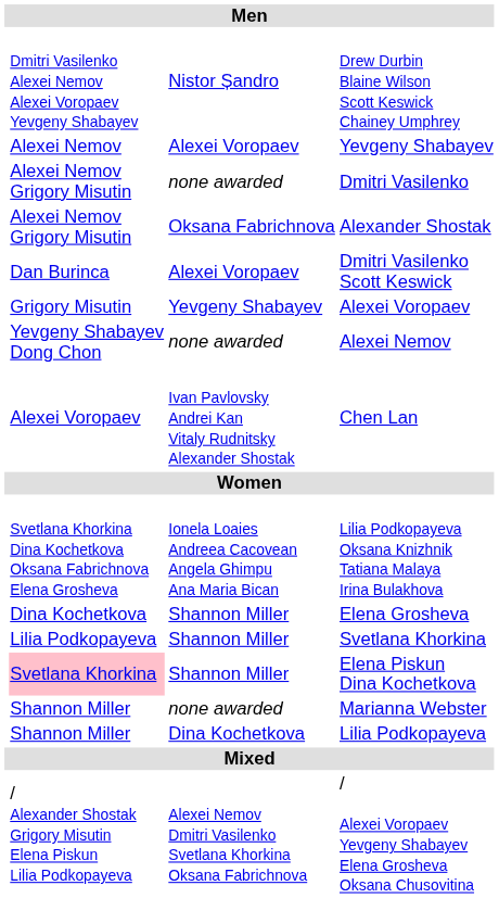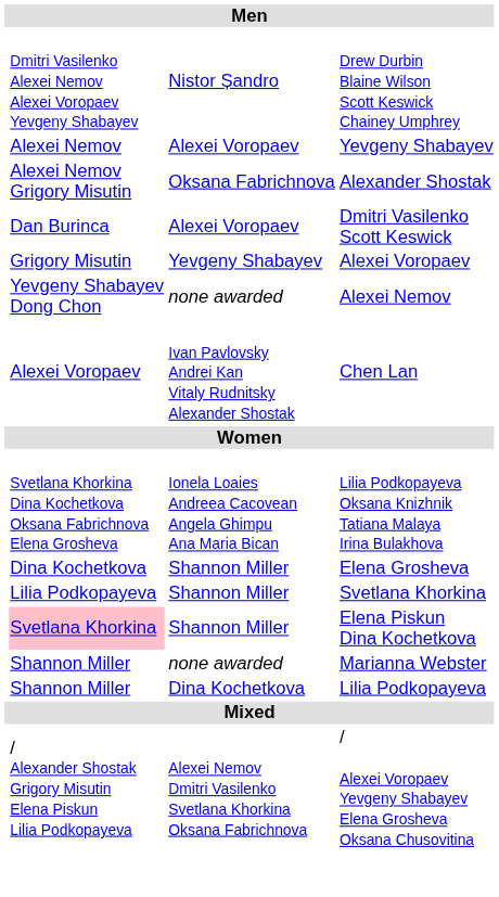 <table>
 <tr style="background:#dfdfdf;">
 <td colspan="4" style="text-align:center;"><strong>Men</strong></td>
 </tr>
 <tr>
 <th scope=row style="text-align:left"><br></th>
 <td><br><small><a href='#'>Dmitri Vasilenko</a><br><a href='#'>Alexei Nemov</a><br><a href='#'>Alexei Voropaev</a><br><a href='#'>Yevgeny Shabayev</a></small></td>
 <td> <a href='#'>Nistor Șandro</a></td>
 <td><br><small><a href='#'>Drew Durbin</a><br><a href='#'>Blaine Wilson</a><br><a href='#'>Scott Keswick</a><br><a href='#'>Chainey Umphrey</a></small></td>
 </tr>
 <tr>
 <th scope=row style="text-align:left"><br></th>
 <td> <a href='#'>Alexei Nemov</a></td>
 <td> <a href='#'>Alexei Voropaev</a></td>
 <td> <a href='#'>Yevgeny Shabayev</a></td>
-</tr>
-<tr>
-<th scope=row style="text-align:left"><br></th>
-<td> <a href='#'>Alexei Nemov</a><br> <a href='#'>Grigory Misutin</a></td>
-<td><em>none awarded</em></td>
-<td> <a href='#'>Dmitri Vasilenko</a></td>
 </tr>
 <tr>
 <th scope=row style="text-align:left"><br></th>
 <td> <a href='#'>Alexei Nemov</a><br> <a href='#'>Grigory Misutin</a></td>
 <td> <a href='#'>Oksana Fabrichnova</a></td>
 <td> <a href='#'>Alexander Shostak</a></td>
 </tr>
 <tr>
 <th scope=row style="text-align:left"><br></th>
 <td> <a href='#'>Dan Burinca</a></td>
 <td> <a href='#'>Alexei Voropaev</a></td>
 <td> <a href='#'>Dmitri Vasilenko</a><br> <a href='#'>Scott Keswick</a></td>
 </tr>
 <tr>
 <th scope=row style="text-align:left"><br></th>
 <td> <a href='#'>Grigory Misutin</a></td>
 <td> <a href='#'>Yevgeny Shabayev</a></td>
 <td> <a href='#'>Alexei Voropaev</a></td>
 </tr>
 <tr>
 <th scope=row style="text-align:left"><br></th>
 <td> <a href='#'>Yevgeny Shabayev</a><br> <a href='#'>Dong Chon</a></td>
 <td><em>none awarded</em></td>
 <td> <a href='#'>Alexei Nemov</a></td>
 </tr>
 <tr>
 <th scope=row style="text-align:left"><br></th>
 <td> <a href='#'>Alexei Voropaev</a></td>
 <td><br><small><a href='#'>Ivan Pavlovsky</a><br><a href='#'>Andrei Kan</a><br><a href='#'>Vitaly Rudnitsky</a><br><a href='#'>Alexander Shostak</a></small></td>
 <td> <a href='#'>Chen Lan</a></td>
 </tr>
 <tr style="background:#dfdfdf;">
 <td colspan="4" style="text-align:center;"><strong>Women</strong></td>
 </tr>
 <tr>
 <th scope=row style="text-align:left"><br></th>
 <td><br><small><a href='#'>Svetlana Khorkina</a><br><a href='#'>Dina Kochetkova</a><br><a href='#'>Oksana Fabrichnova</a><br><a href='#'>Elena Grosheva</a></small></td>
 <td><br><small><a href='#'>Ionela Loaies</a><br><a href='#'>Andreea Cacovean</a><br><a href='#'>Angela Ghimpu</a><br><a href='#'>Ana Maria Bican</a><br></small></td>
 <td><br><small><a href='#'>Lilia Podkopayeva</a><br><a href='#'>Oksana Knizhnik</a><br><a href='#'>Tatiana Malaya</a><br><a href='#'>Irina Bulakhova</a><br></small></td>
 </tr>
 <tr>
 <th scope=row style="text-align:left"><br></th>
 <td> <a href='#'>Dina Kochetkova</a></td>
 <td> <a href='#'>Shannon Miller</a></td>
 <td> <a href='#'>Elena Grosheva</a></td>
 </tr>
 <tr>
 <th scope=row style="text-align:left"><br></th>
 <td> <a href='#'>Lilia Podkopayeva</a></td>
 <td> <a href='#'>Shannon Miller</a></td>
 <td> <a href='#'>Svetlana Khorkina</a></td>
 </tr>
 <tr>
 <th scope=row style="text-align:left"><br></th>
 <td style="background: pink;"> <a href='#'>Svetlana Khorkina</a></td>
 <td> <a href='#'>Shannon Miller</a></td>
 <td> <a href='#'>Elena Piskun</a><br> <a href='#'>Dina Kochetkova</a></td>
 </tr>
 <tr>
 <th scope=row style="text-align:left"><br></th>
 <td> <a href='#'>Shannon Miller</a></td>
 <td><em>none awarded</em></td>
 <td> <a href='#'>Marianna Webster</a></td>
 </tr>
 <tr>
 <th scope=row style="text-align:left"><br></th>
 <td> <a href='#'>Shannon Miller</a></td>
 <td> <a href='#'>Dina Kochetkova</a></td>
 <td> <a href='#'>Lilia Podkopayeva</a></td>
 </tr>
 <tr style="background:#dfdfdf;">
 <td colspan="4" style="text-align:center;"><strong>Mixed</strong></td>
 </tr>
 <tr>
 <th scope=row style="text-align:left"><br></th>
 <td> / <br><small><a href='#'>Alexander Shostak</a><br><a href='#'>Grigory Misutin</a><br><a href='#'>Elena Piskun</a><br><a href='#'>Lilia Podkopayeva</a></small></td>
 <td><br><small><a href='#'>Alexei Nemov</a><br><a href='#'>Dmitri Vasilenko</a><br><a href='#'>Svetlana Khorkina</a><br><a href='#'>Oksana Fabrichnova</a></small></td>
 <td> /<br><br><small><a href='#'>Alexei Voropaev</a><br><a href='#'>Yevgeny Shabayev</a><br><a href='#'>Elena Grosheva</a><br><a href='#'>Oksana Chusovitina</a></small></td>
 </tr>
 </table>
